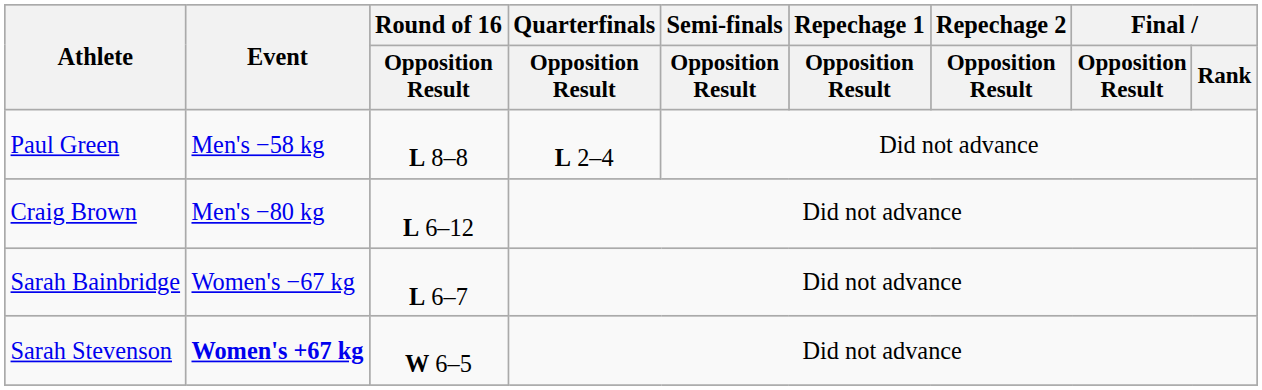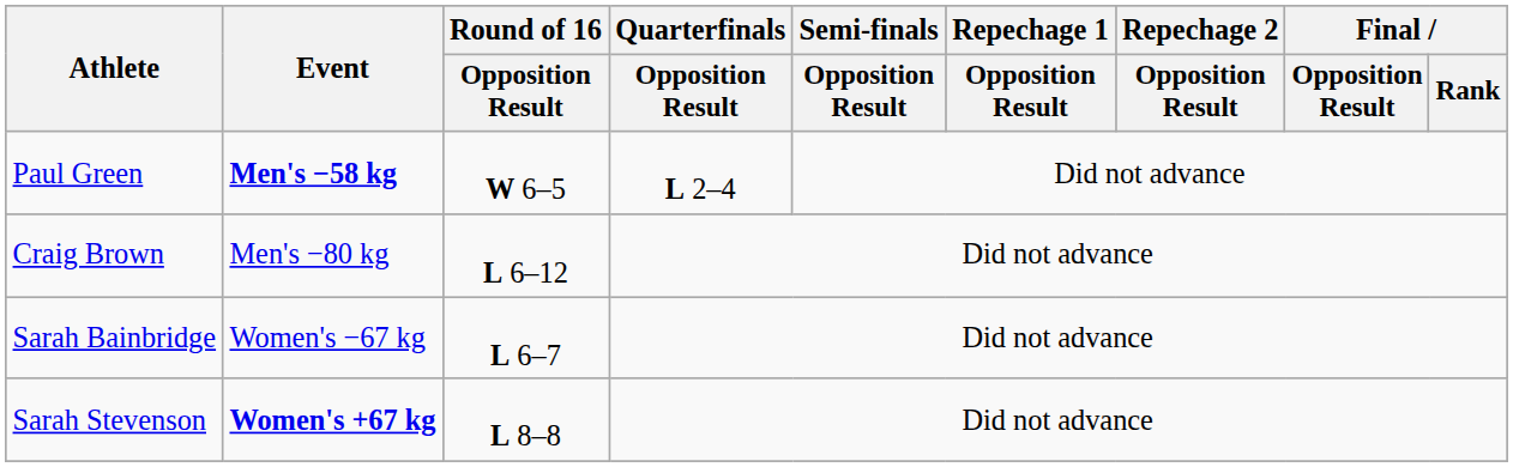 <table class="wikitable" style="font-size:90%;">
 <tr>
 <th rowspan=2>Athlete</th>
 <th rowspan=2>Event</th>
 <th>Round of 16</th>
 <th>Quarterfinals</th>
 <th>Semi-finals</th>
 <th>Repechage 1</th>
 <th>Repechage 2</th>
 <th colspan=2>Final / </th>
 </tr>
 <tr style="font-size:95%">
 <th>Opposition<br>Result</th>
 <th>Opposition<br>Result</th>
 <th>Opposition<br>Result</th>
 <th>Opposition<br>Result</th>
 <th>Opposition<br>Result</th>
 <th>Opposition<br>Result</th>
 <th>Rank</th>
 </tr>
 <tr align=center>
 <td align=left><a href='#'>Paul Green</a></td>
-<td align=left><a href='#'>Men's −58 kg</a></td>
-<td><br><strong>L</strong> 8–8 </td>
+<td align=left><strong><a href='#'>Men's −58 kg</a></strong></td>
+<td><br><strong>W</strong> 6–5</td>
 <td><br><strong>L</strong> 2–4</td>
 <td colspan=5>Did not advance</td>
 </tr>
 <tr align=center>
 <td align=left><a href='#'>Craig Brown</a></td>
 <td align=left><a href='#'>Men's −80 kg</a></td>
 <td><br><strong>L</strong> 6–12</td>
 <td colspan=6>Did not advance</td>
 </tr>
 <tr align=center>
 <td align=left><a href='#'>Sarah Bainbridge</a></td>
 <td align=left><a href='#'>Women's −67 kg</a></td>
 <td><br><strong>L</strong> 6–7</td>
 <td colspan=6>Did not advance</td>
 </tr>
 <tr align=center>
 <td align=left><a href='#'>Sarah Stevenson</a></td>
 <td align=left><strong><a href='#'>Women's +67 kg</a></strong></td>
-<td><br><strong>W</strong> 6–5</td>
+<td><br><strong>L</strong> 8–8 </td>
 <td colspan=6>Did not advance</td>
 </tr>
 </table>
